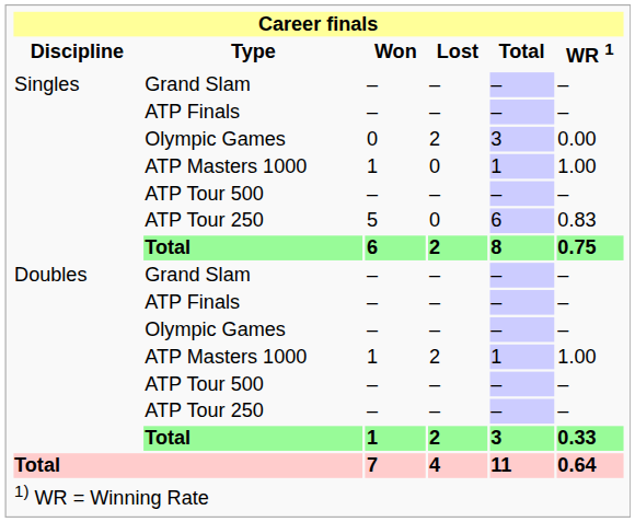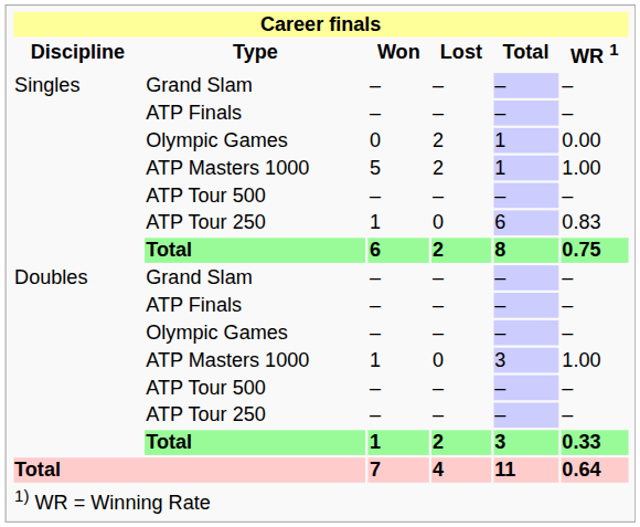 <table class="infobox vcard vevent nowrap" width="40%">
 <tr style=background:#ff9>
 <th colspan="6" style=text-align: center>Career finals</th>
 </tr>
 <tr>
 <th>Discipline</th>
 <th>Type</th>
 <th>Won</th>
 <th>Lost</th>
 <th>Total</th>
 <th>WR <sup>1</sup></th>
 </tr>
 <tr>
 <td rowspan="7">Singles</td>
 <td>Grand Slam</td>
 <td>–</td>
 <td>–</td>
 <td style=background:#ccf>–</td>
 <td>–</td>
 </tr>
 <tr>
 <td>ATP Finals</td>
 <td>–</td>
 <td>–</td>
 <td style=background:#ccf>–</td>
 <td>–</td>
 </tr>
 <tr>
 <td>Olympic Games</td>
 <td>0</td>
 <td>2</td>
-<td style=background:#ccf>3</td>
+<td style="background:#ccf">1</td>
 <td>0.00</td>
 </tr>
 <tr>
 <td>ATP Masters 1000</td>
-<td>1</td>
-<td>0</td>
+<td>5</td>
+<td>2</td>
 <td style=background:#ccf>1</td>
 <td>1.00</td>
 </tr>
 <tr>
 <td>ATP Tour 500</td>
 <td>–</td>
 <td>–</td>
 <td style=background:#ccf>–</td>
 <td>–</td>
 </tr>
 <tr>
 <td>ATP Tour 250</td>
-<td>5</td>
+<td>1</td>
 <td>0</td>
 <td style=background:#ccf>6</td>
 <td>0.83</td>
 </tr>
 <tr style=background:#98fb98>
 <td><strong>Total</strong></td>
 <td><strong>6</strong></td>
 <td><strong>2</strong></td>
 <td><strong>8</strong></td>
 <td><strong>0.75</strong></td>
 </tr>
 <tr>
 <td rowspan="7">Doubles</td>
 <td>Grand Slam</td>
 <td>–</td>
 <td>–</td>
 <td style=background:#ccf>–</td>
 <td>–</td>
 </tr>
 <tr>
 <td>ATP Finals</td>
 <td>–</td>
 <td>–</td>
 <td style=background:#ccf>–</td>
 <td>–</td>
 </tr>
 <tr>
 <td>Olympic Games</td>
 <td>–</td>
 <td>–</td>
 <td style="background:#ccf">–</td>
 <td>–</td>
 </tr>
 <tr>
 <td>ATP Masters 1000</td>
 <td>1</td>
-<td>2</td>
-<td style="background:#ccf">1</td>
+<td>0</td>
+<td style=background:#ccf>3</td>
 <td>1.00</td>
 </tr>
 <tr>
 <td>ATP Tour 500</td>
 <td>–</td>
 <td>–</td>
 <td style=background:#ccf>–</td>
 <td>–</td>
 </tr>
 <tr>
 <td>ATP Tour 250</td>
 <td>–</td>
 <td>–</td>
 <td style=background:#ccf>–</td>
 <td>–</td>
 </tr>
 <tr style=background:#98fb98>
 <td><strong>Total</strong></td>
 <td><strong>1</strong></td>
 <td><strong>2</strong></td>
 <td><strong>3</strong></td>
 <td><strong>0.33</strong></td>
 </tr>
 <tr style=background:#fcc>
 <td colspan="2"><strong>Total</strong></td>
 <td><strong>7</strong></td>
 <td><strong>4</strong></td>
 <td><strong>11</strong></td>
 <td><strong>0.64</strong></td>
 </tr>
 <tr>
 <td colspan="6"><sup>1)</sup> WR = Winning Rate</td>
 </tr>
 </table>
